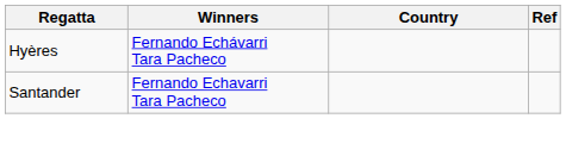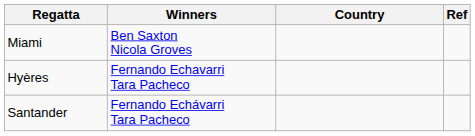 <table class="wikitable">
 <tr>
 <th width=120>Regatta</th>
 <th width=200px>Winners</th>
 <th width=200px>Country</th>
 <th>Ref</th>
 </tr>
 <tr>
+<td>Miami</td>
+<td><a href='#'>Ben Saxton</a><br><a href='#'>Nicola Groves</a></td>
+<td> </td>
+<td></td>
+</tr>
+<tr>
 <td>Hyères</td>
-<td><a href='#'>Fernando Echávarri</a><br><a href='#'>Tara Pacheco</a></td>
+<td><a href='#'>Fernando Echavarri</a><br><a href='#'>Tara Pacheco</a></td>
 <td> </td>
 <td></td>
 </tr>
 <tr>
 <td>Santander</td>
-<td><a href='#'>Fernando Echavarri</a><br><a href='#'>Tara Pacheco</a></td>
+<td><a href='#'>Fernando Echávarri</a><br><a href='#'>Tara Pacheco</a></td>
 <td> </td>
 <td></td>
 </tr>
 </table>
